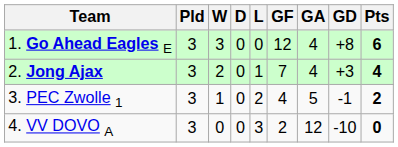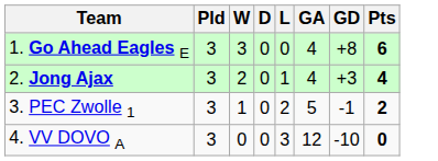 <table class="wikitable" style="text-align:center; float:left; margin-right:1em">
 <tr>
 <th>Team</th>
 <th>Pld</th>
 <th>W</th>
 <th>D</th>
 <th>L</th>
-<th>GF</th>
 <th>GA</th>
 <th>GD</th>
 <th>Pts</th>
 </tr>
 <tr bgcolor=ccffcc>
 <td align=left>1. <strong><a href='#'>Go Ahead Eagles</a></strong> <sub>E</sub></td>
 <td>3</td>
 <td>3</td>
 <td>0</td>
 <td>0</td>
-<td>12</td>
 <td>4</td>
 <td>+8</td>
 <td><strong>6</strong></td>
 </tr>
 <tr bgcolor=ccffcc>
 <td align=left>2. <strong><a href='#'>Jong Ajax</a></strong></td>
 <td>3</td>
 <td>2</td>
 <td>0</td>
 <td>1</td>
-<td>7</td>
 <td>4</td>
 <td>+3</td>
 <td><strong>4</strong></td>
 </tr>
 <tr>
 <td align=left>3. <a href='#'>PEC Zwolle</a> <sub>1</sub></td>
 <td>3</td>
 <td>1</td>
 <td>0</td>
 <td>2</td>
-<td>4</td>
 <td>5</td>
 <td>-1</td>
 <td><strong>2</strong></td>
 </tr>
 <tr>
 <td align=left>4. <a href='#'>VV DOVO</a> <sub>A</sub></td>
 <td>3</td>
 <td>0</td>
 <td>0</td>
 <td>3</td>
-<td>2</td>
 <td>12</td>
 <td>-10</td>
 <td><strong>0</strong></td>
 </tr>
 </table>
